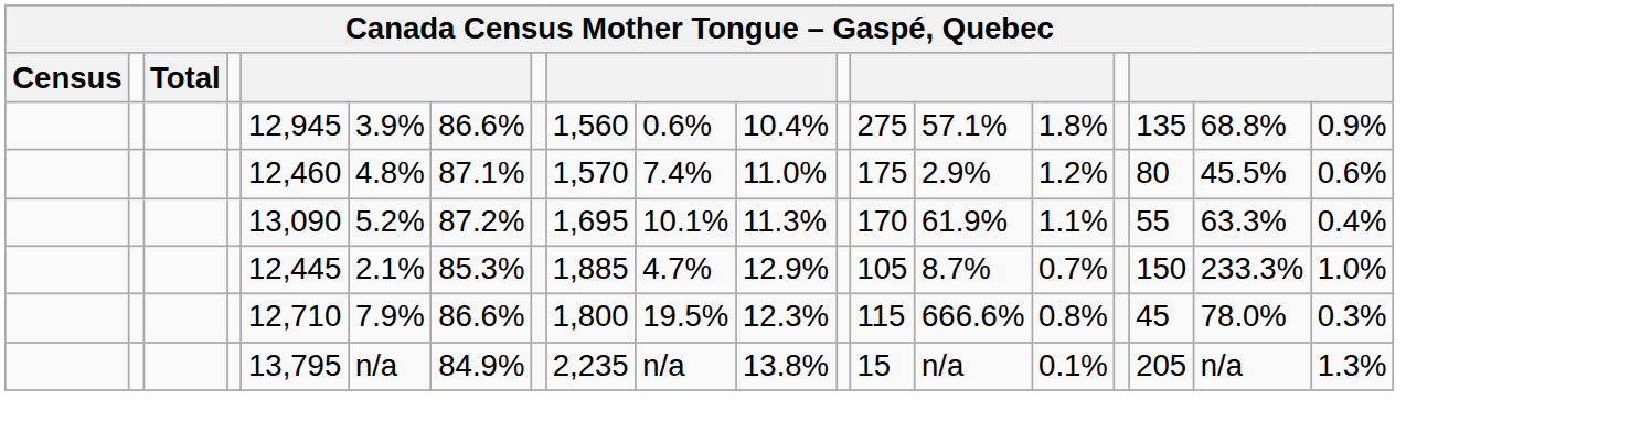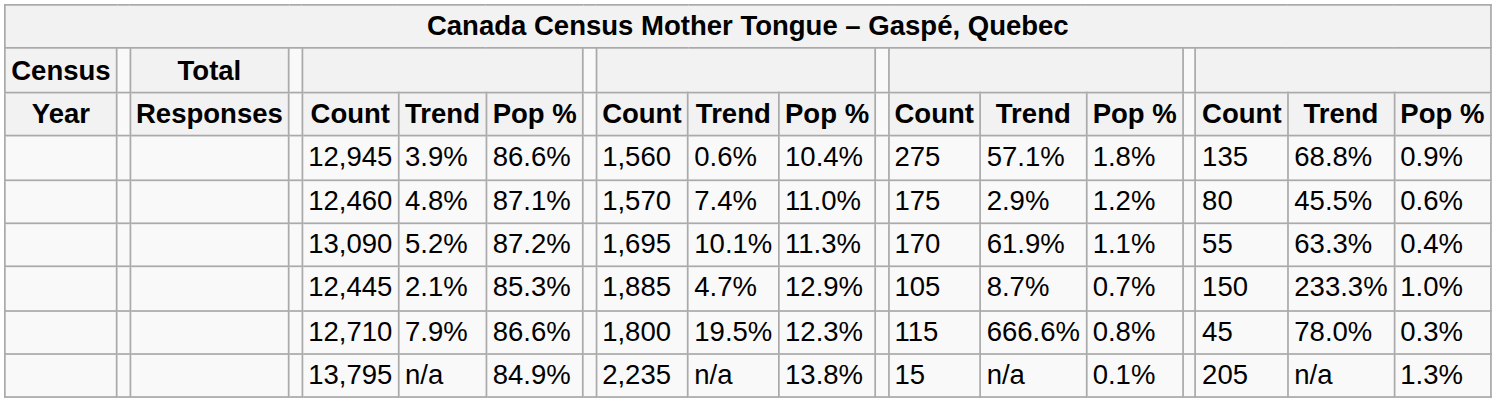 <table class="wikitable">
 <tr>
 <th colspan="19">Canada Census Mother Tongue – Gaspé, Quebec</th>
 </tr>
 <tr>
 <th>Census</th>
 <td></td>
 <th>Total</th>
 <td colspan="1"></td>
 <th colspan="3"></th>
 <td colspan="1"></td>
 <th colspan="3"></th>
 <td colspan="1"></td>
 <th colspan="3"></th>
 <td colspan="1"></td>
 <th colspan="3"></th>
+</tr>
+<tr>
+<th>Year</th>
+<td></td>
+<th>Responses</th>
+<td></td>
+<th>Count</th>
+<th>Trend</th>
+<th>Pop %</th>
+<td></td>
+<th>Count</th>
+<th>Trend</th>
+<th>Pop %</th>
+<td></td>
+<th>Count</th>
+<th>Trend</th>
+<th>Pop %</th>
+<td></td>
+<th>Count</th>
+<th>Trend</th>
+<th>Pop %</th>
 </tr>
 <tr>
 <td></td>
 <td></td>
 <td></td>
 <td></td>
 <td>12,945</td>
 <td> 3.9%</td>
 <td>86.6%</td>
 <td></td>
 <td>1,560</td>
 <td> 0.6%</td>
 <td>10.4%</td>
 <td></td>
 <td>275</td>
 <td> 57.1%</td>
 <td>1.8%</td>
 <td></td>
 <td>135</td>
 <td> 68.8%</td>
 <td>0.9%</td>
 </tr>
 <tr>
 <td></td>
 <td></td>
 <td></td>
 <td></td>
 <td>12,460</td>
 <td> 4.8%</td>
 <td>87.1%</td>
 <td></td>
 <td>1,570</td>
 <td> 7.4%</td>
 <td>11.0%</td>
 <td></td>
 <td>175</td>
 <td> 2.9%</td>
 <td>1.2%</td>
 <td></td>
 <td>80</td>
 <td> 45.5%</td>
 <td>0.6%</td>
 </tr>
 <tr>
 <td></td>
 <td></td>
 <td></td>
 <td></td>
 <td>13,090</td>
 <td> 5.2%</td>
 <td>87.2%</td>
 <td></td>
 <td>1,695</td>
 <td> 10.1%</td>
 <td>11.3%</td>
 <td></td>
 <td>170</td>
 <td> 61.9%</td>
 <td>1.1%</td>
 <td></td>
 <td>55</td>
 <td> 63.3%</td>
 <td>0.4%</td>
 </tr>
 <tr>
 <td></td>
 <td></td>
 <td></td>
 <td></td>
 <td>12,445</td>
 <td> 2.1%</td>
 <td>85.3%</td>
 <td></td>
 <td>1,885</td>
 <td> 4.7%</td>
 <td>12.9%</td>
 <td></td>
 <td>105</td>
 <td> 8.7%</td>
 <td>0.7%</td>
 <td></td>
 <td>150</td>
 <td> 233.3%</td>
 <td>1.0%</td>
 </tr>
 <tr>
 <td></td>
 <td></td>
 <td></td>
 <td></td>
 <td>12,710</td>
 <td> 7.9%</td>
 <td>86.6%</td>
 <td></td>
 <td>1,800</td>
 <td> 19.5%</td>
 <td>12.3%</td>
 <td></td>
 <td>115</td>
 <td> 666.6%</td>
 <td>0.8%</td>
 <td></td>
 <td>45</td>
 <td> 78.0%</td>
 <td>0.3%</td>
 </tr>
 <tr>
 <td></td>
 <td></td>
 <td></td>
 <td></td>
 <td>13,795</td>
 <td>n/a</td>
 <td>84.9%</td>
 <td></td>
 <td>2,235</td>
 <td>n/a</td>
 <td>13.8%</td>
 <td></td>
 <td>15</td>
 <td>n/a</td>
 <td>0.1%</td>
 <td></td>
 <td>205</td>
 <td>n/a</td>
 <td>1.3%</td>
 </tr>
 </table>
